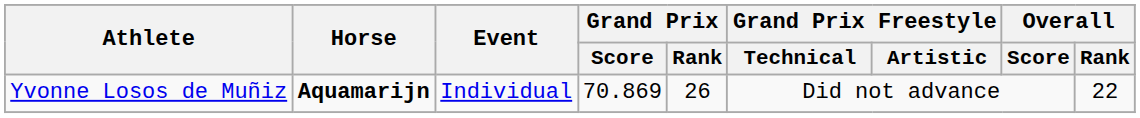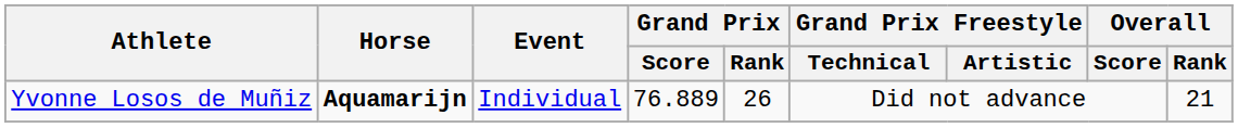 <table class=wikitable style=font-size:90%;>
 <tr>
 <th rowspan="2">Athlete</th>
 <th rowspan="2">Horse</th>
 <th rowspan="2">Event</th>
 <th colspan="2">Grand Prix</th>
 <th colspan="2">Grand Prix Freestyle</th>
 <th colspan="2">Overall</th>
 </tr>
 <tr style="font-size:95%">
 <th>Score</th>
 <th>Rank</th>
 <th>Technical</th>
 <th>Artistic</th>
 <th>Score</th>
 <th>Rank</th>
 </tr>
 <tr align=center>
 <td align=left><a href='#'>Yvonne Losos de Muñiz</a></td>
 <td align=left><strong>Aquamarijn</strong></td>
 <td align=left><a href='#'>Individual</a></td>
-<td>70.869</td>
+<td>76.889</td>
 <td>26</td>
 <td colspan=3>Did not advance</td>
-<td>22</td>
+<td>21</td>
 </tr>
 </table>
